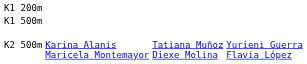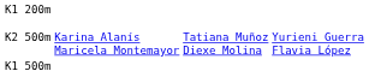 <table>
 <tr>
 <td>K1 200m</td>
-<td></td>
-<td></td>
-<td></td>
-</tr>
-<tr>
-<td>K1 500m</td>
 <td></td>
 <td></td>
 <td></td>
 </tr>
 <tr>
 <td>K2 500m</td>
 <td><br><a href='#'>Karina Alanís</a><br><a href='#'>Maricela Montemayor</a></td>
 <td><br><a href='#'>Tatiana Muñoz</a><br><a href='#'>Diexe Molina</a></td>
 <td><br><a href='#'>Yurieni Guerra</a><br><a href='#'>Flavia López</a></td>
 </tr>
+<tr>
+<td>K1 500m</td>
+<td></td>
+<td></td>
+<td></td>
+</tr>
 </table>
